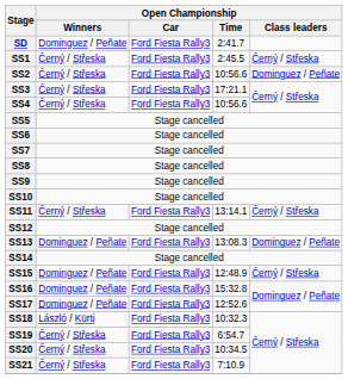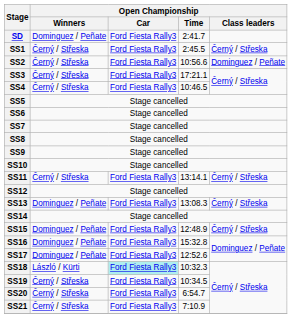 <table class="wikitable" style="font-size:85%">
 <tr>
 <th rowspan="2">Stage</th>
 <th colspan="4">Open Championship</th>
 </tr>
 <tr>
 <th>Winners</th>
 <th>Car</th>
 <th>Time</th>
 <th>Class leaders</th>
 </tr>
 <tr>
 <th><a href='#'>SD</a></th>
 <td><a href='#'>Dominguez</a> / <a href='#'>Peñate</a></td>
 <td><a href='#'>Ford Fiesta Rally3</a></td>
 <td align="center">2:41.7</td>
 <td></td>
 </tr>
 <tr>
 <th>SS1</th>
 <td><a href='#'>Černý</a> / <a href='#'>Střeska</a></td>
 <td><a href='#'>Ford Fiesta Rally3</a></td>
 <td align="center">2:45.5</td>
 <td><a href='#'>Černý</a> / <a href='#'>Střeska</a></td>
 </tr>
 <tr>
 <th>SS2</th>
 <td><a href='#'>Černý</a> / <a href='#'>Střeska</a></td>
 <td><a href='#'>Ford Fiesta Rally3</a></td>
 <td align="center">10:56.6</td>
 <td><a href='#'>Dominguez</a> / <a href='#'>Peñate</a></td>
 </tr>
 <tr>
 <th>SS3</th>
 <td><a href='#'>Černý</a> / <a href='#'>Střeska</a></td>
 <td><a href='#'>Ford Fiesta Rally3</a></td>
 <td align="center">17:21.1</td>
 <td rowspan="2"><a href='#'>Černý</a> / <a href='#'>Střeska</a></td>
 </tr>
 <tr>
 <th>SS4</th>
 <td><a href='#'>Černý</a> / <a href='#'>Střeska</a></td>
 <td><a href='#'>Ford Fiesta Rally3</a></td>
-<td align="center">10:56.6</td>
+<td align="center">10:46.5</td>
 </tr>
 <tr>
 <th>SS5</th>
 <td colspan="4" align="center">Stage cancelled</td>
 </tr>
 <tr>
 <th>SS6</th>
 <td colspan="4" align="center">Stage cancelled</td>
 </tr>
 <tr>
 <th>SS7</th>
 <td colspan="4" align="center">Stage cancelled</td>
 </tr>
 <tr>
 <th>SS8</th>
 <td colspan="4" align="center">Stage cancelled</td>
 </tr>
 <tr>
 <th>SS9</th>
 <td colspan="4" align="center">Stage cancelled</td>
 </tr>
 <tr>
 <th>SS10</th>
 <td colspan="4" align="center">Stage cancelled</td>
 </tr>
 <tr>
 <th>SS11</th>
 <td><a href='#'>Černý</a> / <a href='#'>Střeska</a></td>
 <td><a href='#'>Ford Fiesta Rally3</a></td>
 <td align="center">13:14.1</td>
 <td><a href='#'>Černý</a> / <a href='#'>Střeska</a></td>
 </tr>
 <tr>
 <th>SS12</th>
 <td colspan="4" align="center">Stage cancelled</td>
 </tr>
 <tr>
 <th>SS13</th>
 <td><a href='#'>Dominguez</a> / <a href='#'>Peñate</a></td>
 <td><a href='#'>Ford Fiesta Rally3</a></td>
 <td align="center">13:08.3</td>
-<td><a href='#'>Dominguez</a> / <a href='#'>Peñate</a></td>
+<td><a href='#'>Černý</a> / <a href='#'>Střeska</a></td>
 </tr>
 <tr>
 <th>SS14</th>
 <td colspan="4" align="center">Stage cancelled</td>
 </tr>
 <tr>
 <th>SS15</th>
 <td><a href='#'>Dominguez</a> / <a href='#'>Peñate</a></td>
 <td><a href='#'>Ford Fiesta Rally3</a></td>
 <td align="center">12:48.9</td>
 <td><a href='#'>Černý</a> / <a href='#'>Střeska</a></td>
 </tr>
 <tr>
 <th>SS16</th>
 <td><a href='#'>Dominguez</a> / <a href='#'>Peñate</a></td>
 <td><a href='#'>Ford Fiesta Rally3</a></td>
 <td align="center">15:32.8</td>
 <td rowspan="2"><a href='#'>Dominguez</a> / <a href='#'>Peñate</a></td>
 </tr>
 <tr>
 <th>SS17</th>
 <td><a href='#'>Dominguez</a> / <a href='#'>Peñate</a></td>
 <td><a href='#'>Ford Fiesta Rally3</a></td>
 <td align="center">12:52.6</td>
 </tr>
 <tr>
 <th>SS18</th>
 <td><a href='#'>László</a> / <a href='#'>Kürti</a></td>
-<td><a href='#'>Ford Fiesta Rally3</a></td>
+<td style="background: paleturquoise;"><a href='#'>Ford Fiesta Rally3</a></td>
 <td align="center">10:32.3</td>
 <td rowspan="4"><a href='#'>Černý</a> / <a href='#'>Střeska</a></td>
 </tr>
 <tr>
 <th>SS19</th>
 <td><a href='#'>Černý</a> / <a href='#'>Střeska</a></td>
 <td><a href='#'>Ford Fiesta Rally3</a></td>
-<td align="center">6:54.7</td>
+<td align="center">10:34.5</td>
 </tr>
 <tr>
 <th>SS20</th>
 <td><a href='#'>Černý</a> / <a href='#'>Střeska</a></td>
 <td><a href='#'>Ford Fiesta Rally3</a></td>
-<td align="center">10:34.5</td>
+<td align="center">6:54.7</td>
 </tr>
 <tr>
 <th>SS21</th>
 <td><a href='#'>Černý</a> / <a href='#'>Střeska</a></td>
 <td><a href='#'>Ford Fiesta Rally3</a></td>
 <td align="center">7:10.9</td>
 </tr>
 <tr>
 </tr>
 </table>
